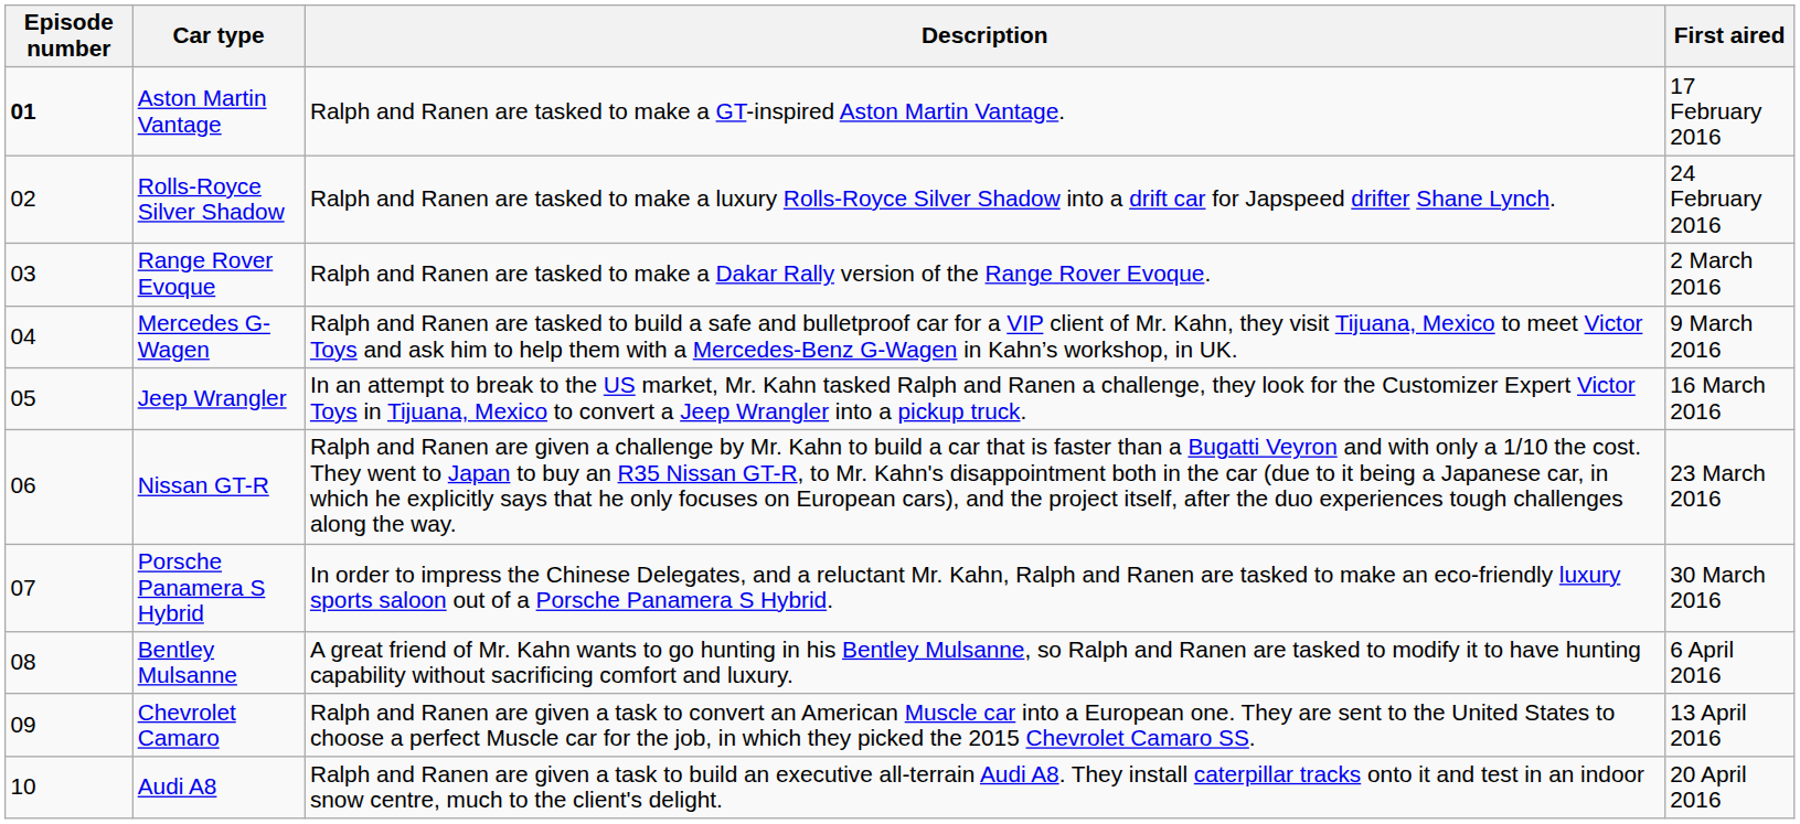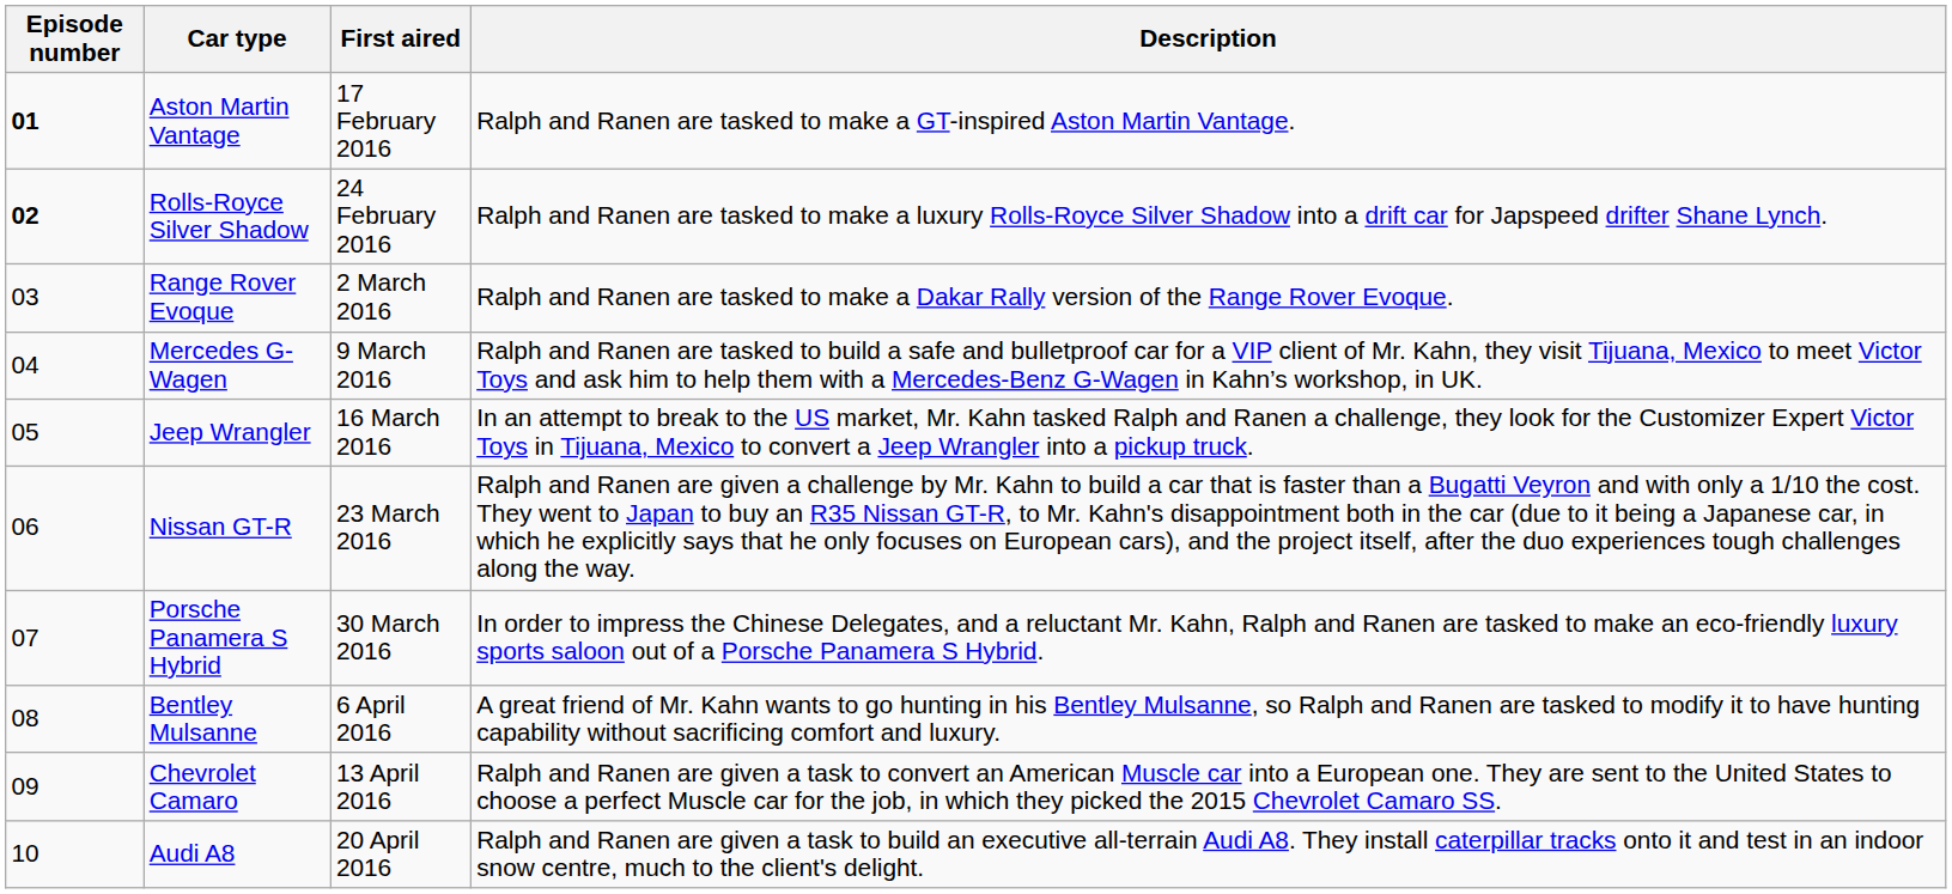 <table class="wikitable">
 <tr>
 <th>Episode number</th>
 <th>Car type</th>
+<th>First aired</th>
 <th>Description</th>
-<th>First aired</th>
 </tr>
 <tr>
 <td><strong>01</strong></td>
 <td><a href='#'>Aston Martin Vantage</a></td>
+<td>17 February 2016</td>
 <td>Ralph and Ranen are tasked to make a <a href='#'>GT</a>-inspired <a href='#'>Aston Martin Vantage</a>.</td>
-<td>17 February 2016</td>
 </tr>
 <tr>
-<td>02</td>
+<td><strong>02</strong></td>
 <td><a href='#'>Rolls-Royce Silver Shadow</a></td>
+<td>24 February 2016</td>
 <td>Ralph and Ranen are tasked to make a luxury <a href='#'>Rolls-Royce Silver Shadow</a> into a <a href='#'>drift car</a> for Japspeed <a href='#'>drifter</a> <a href='#'>Shane Lynch</a>.</td>
-<td>24 February 2016</td>
 </tr>
 <tr>
 <td>03</td>
 <td><a href='#'>Range Rover Evoque</a></td>
+<td>2 March 2016</td>
 <td>Ralph and Ranen are tasked to make a <a href='#'>Dakar Rally</a> version of the <a href='#'>Range Rover Evoque</a>.</td>
-<td>2 March 2016</td>
 </tr>
 <tr>
 <td>04</td>
 <td><a href='#'>Mercedes G-Wagen</a></td>
+<td>9 March 2016</td>
 <td>Ralph and Ranen are tasked to build a safe and bulletproof car for a <a href='#'>VIP</a> client of Mr. Kahn, they visit <a href='#'>Tijuana, Mexico</a> to meet <a href='#'>Victor Toys</a> and ask him to help them with a <a href='#'>Mercedes-Benz G-Wagen</a> in Kahn’s workshop, in UK.</td>
-<td>9 March 2016</td>
 </tr>
 <tr>
 <td>05</td>
 <td><a href='#'>Jeep Wrangler</a></td>
+<td>16 March 2016</td>
 <td>In an attempt to break to the <a href='#'>US</a> market, Mr. Kahn tasked Ralph and Ranen a challenge, they look for the Customizer Expert <a href='#'>Victor Toys</a> in <a href='#'>Tijuana, Mexico</a> to convert a <a href='#'>Jeep Wrangler</a> into a <a href='#'>pickup truck</a>.</td>
-<td>16 March 2016</td>
 </tr>
 <tr>
 <td>06</td>
 <td><a href='#'>Nissan GT-R</a></td>
+<td>23 March 2016</td>
 <td>Ralph and Ranen are given a challenge by Mr. Kahn to build a car that is faster than a <a href='#'>Bugatti Veyron</a> and with only a 1/10 the cost. They went to <a href='#'>Japan</a> to buy an <a href='#'>R35 Nissan GT-R</a>, to Mr. Kahn's disappointment both in the car (due to it being a Japanese car, in which he explicitly says that he only focuses on European cars), and the project itself, after the duo experiences tough challenges along the way.</td>
-<td>23 March 2016</td>
 </tr>
 <tr>
 <td>07</td>
 <td><a href='#'>Porsche Panamera S Hybrid</a></td>
+<td>30 March 2016</td>
 <td>In order to impress the Chinese Delegates, and a reluctant Mr. Kahn, Ralph and Ranen are tasked to make an eco-friendly <a href='#'>luxury</a> <a href='#'>sports saloon</a> out of a <a href='#'>Porsche Panamera S Hybrid</a>.</td>
-<td>30 March 2016</td>
 </tr>
 <tr>
 <td>08</td>
 <td><a href='#'>Bentley Mulsanne</a></td>
+<td>6 April 2016</td>
 <td>A great friend of Mr. Kahn wants to go hunting in his <a href='#'>Bentley Mulsanne</a>, so Ralph and Ranen are tasked to modify it to have hunting capability without sacrificing comfort and luxury.</td>
-<td>6 April 2016</td>
 </tr>
 <tr>
 <td>09</td>
 <td><a href='#'>Chevrolet Camaro</a></td>
+<td>13 April 2016</td>
 <td>Ralph and Ranen are given a task to convert an American <a href='#'>Muscle car</a> into a European one. They are sent to the United States to choose a perfect Muscle car for the job, in which they picked the 2015 <a href='#'>Chevrolet Camaro SS</a>.</td>
-<td>13 April 2016</td>
 </tr>
 <tr>
 <td>10</td>
 <td><a href='#'>Audi A8</a></td>
+<td>20 April 2016</td>
 <td>Ralph and Ranen are given a task to build an executive all-terrain <a href='#'>Audi A8</a>. They install <a href='#'>caterpillar tracks</a> onto it and test in an indoor snow centre, much to the client's delight.</td>
-<td>20 April 2016</td>
 </tr>
 </table>
